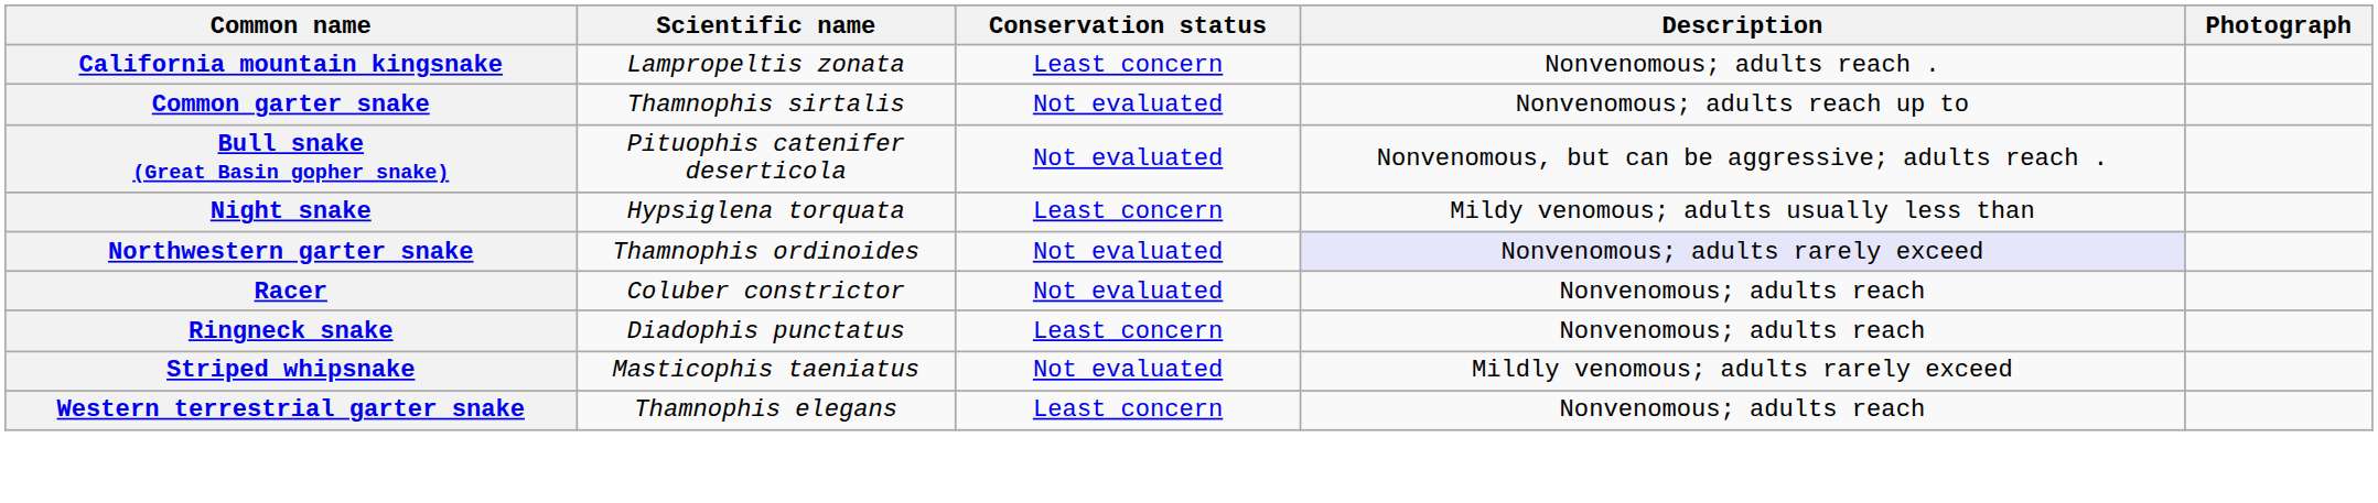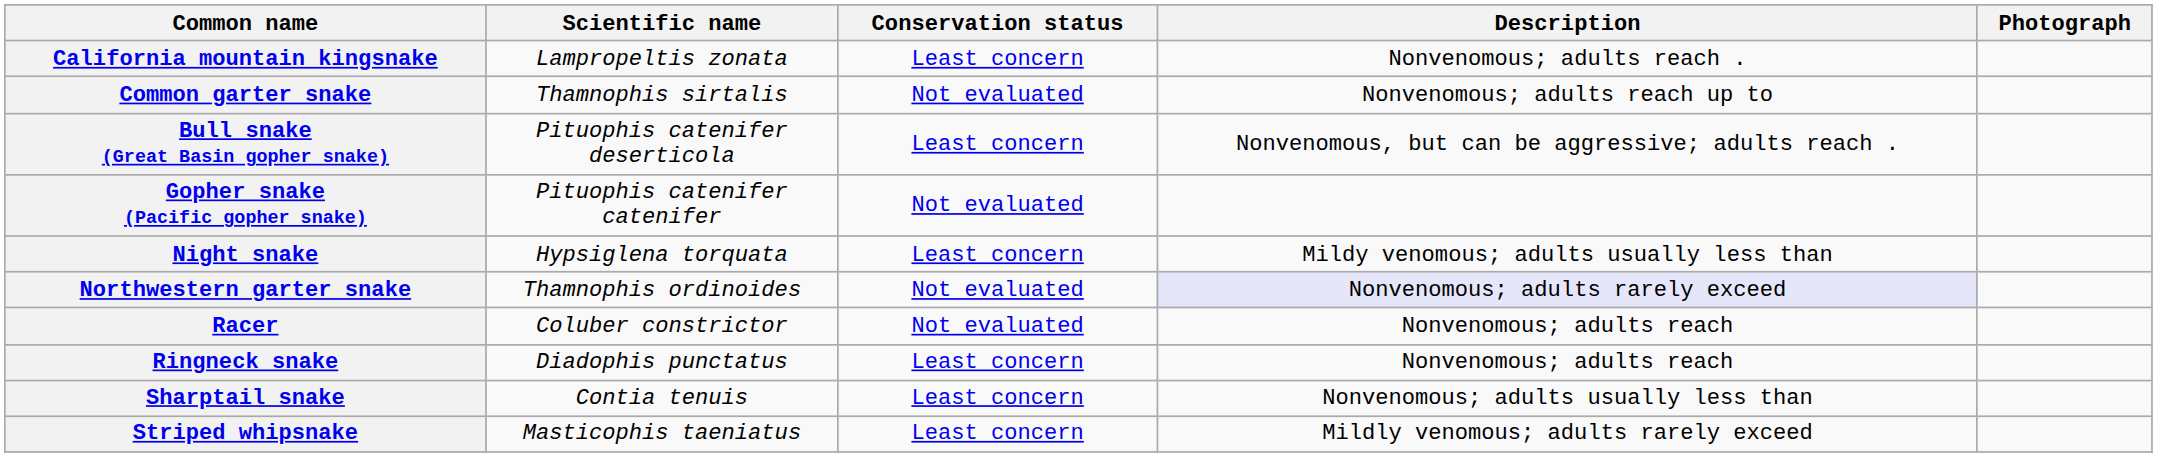 <table class="wikitable sortable" style="width:100%; text-align:center; font-size:100%">
 <tr>
 <th scope="col">Common name</th>
 <th scope="col">Scientific name</th>
 <th scope="col">Conservation status</th>
 <th scope="col" class="unsortable">Description</th>
 <th scope="col" class="unsortable">Photograph</th>
 </tr>
 <tr>
 <th scope="row"><a href='#'>California mountain kingsnake</a></th>
 <td><em>Lampropeltis zonata</em></td>
 <td><a href='#'>Least concern</a></td>
 <td>Nonvenomous; adults reach .</td>
 <td></td>
 </tr>
 <tr>
 <th scope="row"><a href='#'>Common garter snake</a></th>
 <td><em>Thamnophis sirtalis</em></td>
 <td><a href='#'>Not evaluated</a></td>
 <td>Nonvenomous; adults reach up to </td>
 <td></td>
 </tr>
 <tr>
 <th scope="row"><a href='#'>Bull snake<br><small>(Great Basin gopher snake)</small></a></th>
 <td><em>Pituophis catenifer<br>deserticola</em></td>
+<td><a href='#'>Least concern</a></td>
+<td>Nonvenomous, but can be aggressive; adults reach .</td>
+<td></td>
+</tr>
+<tr>
+<th scope="row"><a href='#'>Gopher snake<br><small>(Pacific gopher snake)</small></a></th>
+<td><em>Pituophis catenifer<br>catenifer</em></td>
 <td><a href='#'>Not evaluated</a></td>
-<td>Nonvenomous, but can be aggressive; adults reach .</td>
+<td></td>
 <td></td>
 </tr>
 <tr>
 <th scope="row"><a href='#'>Night snake</a></th>
 <td><em>Hypsiglena torquata</em></td>
 <td><a href='#'>Least concern</a></td>
 <td>Mildy venomous; adults usually less than </td>
 <td></td>
 </tr>
 <tr>
 <th scope="row"><a href='#'>Northwestern garter snake</a></th>
 <td><em>Thamnophis ordinoides</em></td>
 <td><a href='#'>Not evaluated</a></td>
 <td style="background: lavender;">Nonvenomous; adults rarely exceed </td>
 <td></td>
 </tr>
 <tr>
 <th scope="row"><a href='#'>Racer</a></th>
 <td><em>Coluber constrictor</em></td>
 <td><a href='#'>Not evaluated</a></td>
 <td>Nonvenomous; adults reach </td>
 <td></td>
 </tr>
 <tr>
 <th scope="row"><a href='#'>Ringneck snake</a></th>
 <td><em>Diadophis punctatus</em></td>
 <td><a href='#'>Least concern</a></td>
 <td>Nonvenomous; adults reach </td>
 <td></td>
 </tr>
 <tr>
+<th scope="row"><a href='#'>Sharptail snake</a></th>
+<td><em>Contia tenuis</em></td>
+<td><a href='#'>Least concern</a></td>
+<td>Nonvenomous; adults usually less than </td>
+<td></td>
+</tr>
+<tr>
 <th scope="row"><a href='#'>Striped whipsnake</a></th>
 <td><em>Masticophis taeniatus</em></td>
-<td><a href='#'>Not evaluated</a></td>
+<td><a href='#'>Least concern</a></td>
 <td>Mildly venomous; adults rarely exceed </td>
 <td></td>
 </tr>
-<tr>
-<th scope="row"><a href='#'>Western terrestrial garter snake</a></th>
-<td><em>Thamnophis elegans</em></td>
-<td><a href='#'>Least concern</a></td>
-<td>Nonvenomous; adults reach </td>
-<td></td>
-</tr>
 </table>
